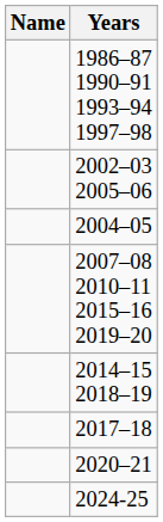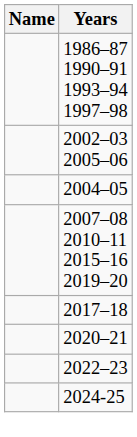 <table class="wikitable sortable">
 <tr>
 <th>Name</th>
 <th>Years</th>
 </tr>
 <tr>
 <td></td>
 <td>1986–87<br>1990–91<br>1993–94<br>1997–98</td>
 </tr>
 <tr>
 <td></td>
 <td>2002–03<br>2005–06</td>
 </tr>
 <tr>
 <td></td>
 <td>2004–05</td>
 </tr>
 <tr>
 <td></td>
 <td>2007–08<br>2010–11<br>2015–16<br>2019–20</td>
 </tr>
 <tr>
 <td></td>
-<td>2014–15<br>2018–19</td>
-</tr>
-<tr>
-<td></td>
 <td>2017–18</td>
 </tr>
 <tr>
 <td></td>
 <td>2020–21</td>
 </tr>
 <tr>
 <td></td>
+<td>2022–23</td>
+</tr>
+<tr>
+<td></td>
 <td>2024-25</td>
 </tr>
 </table>
